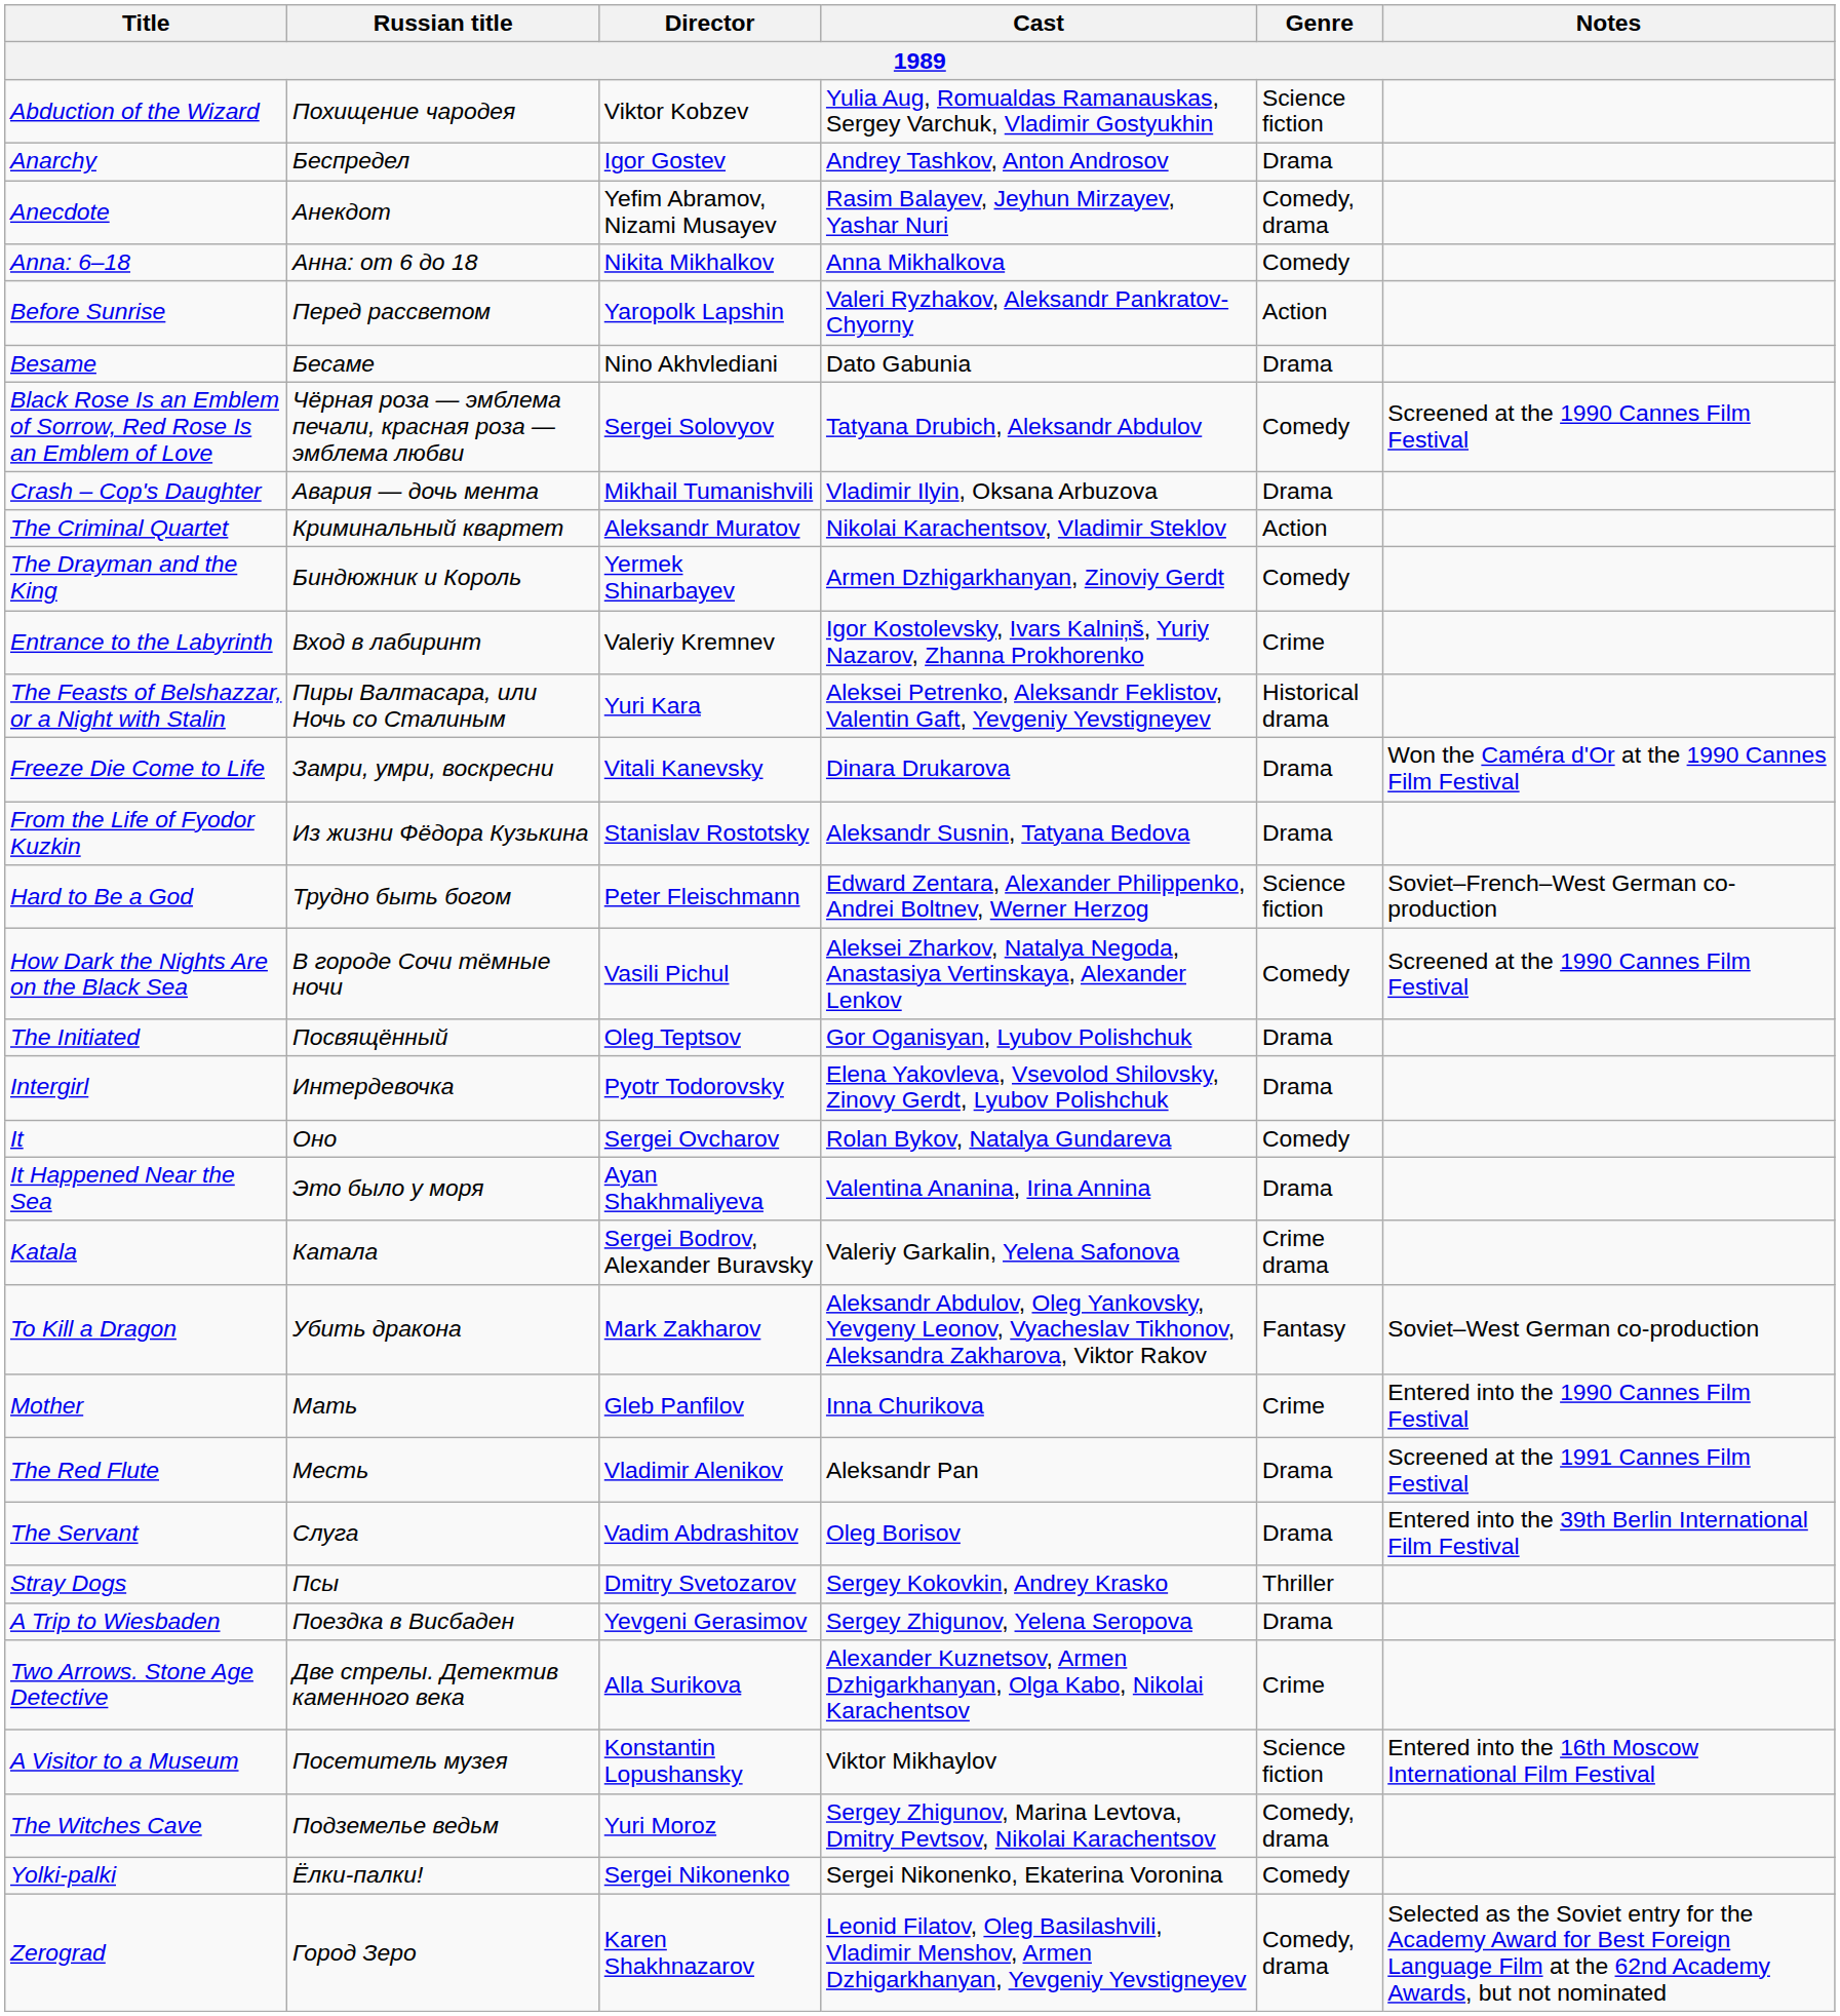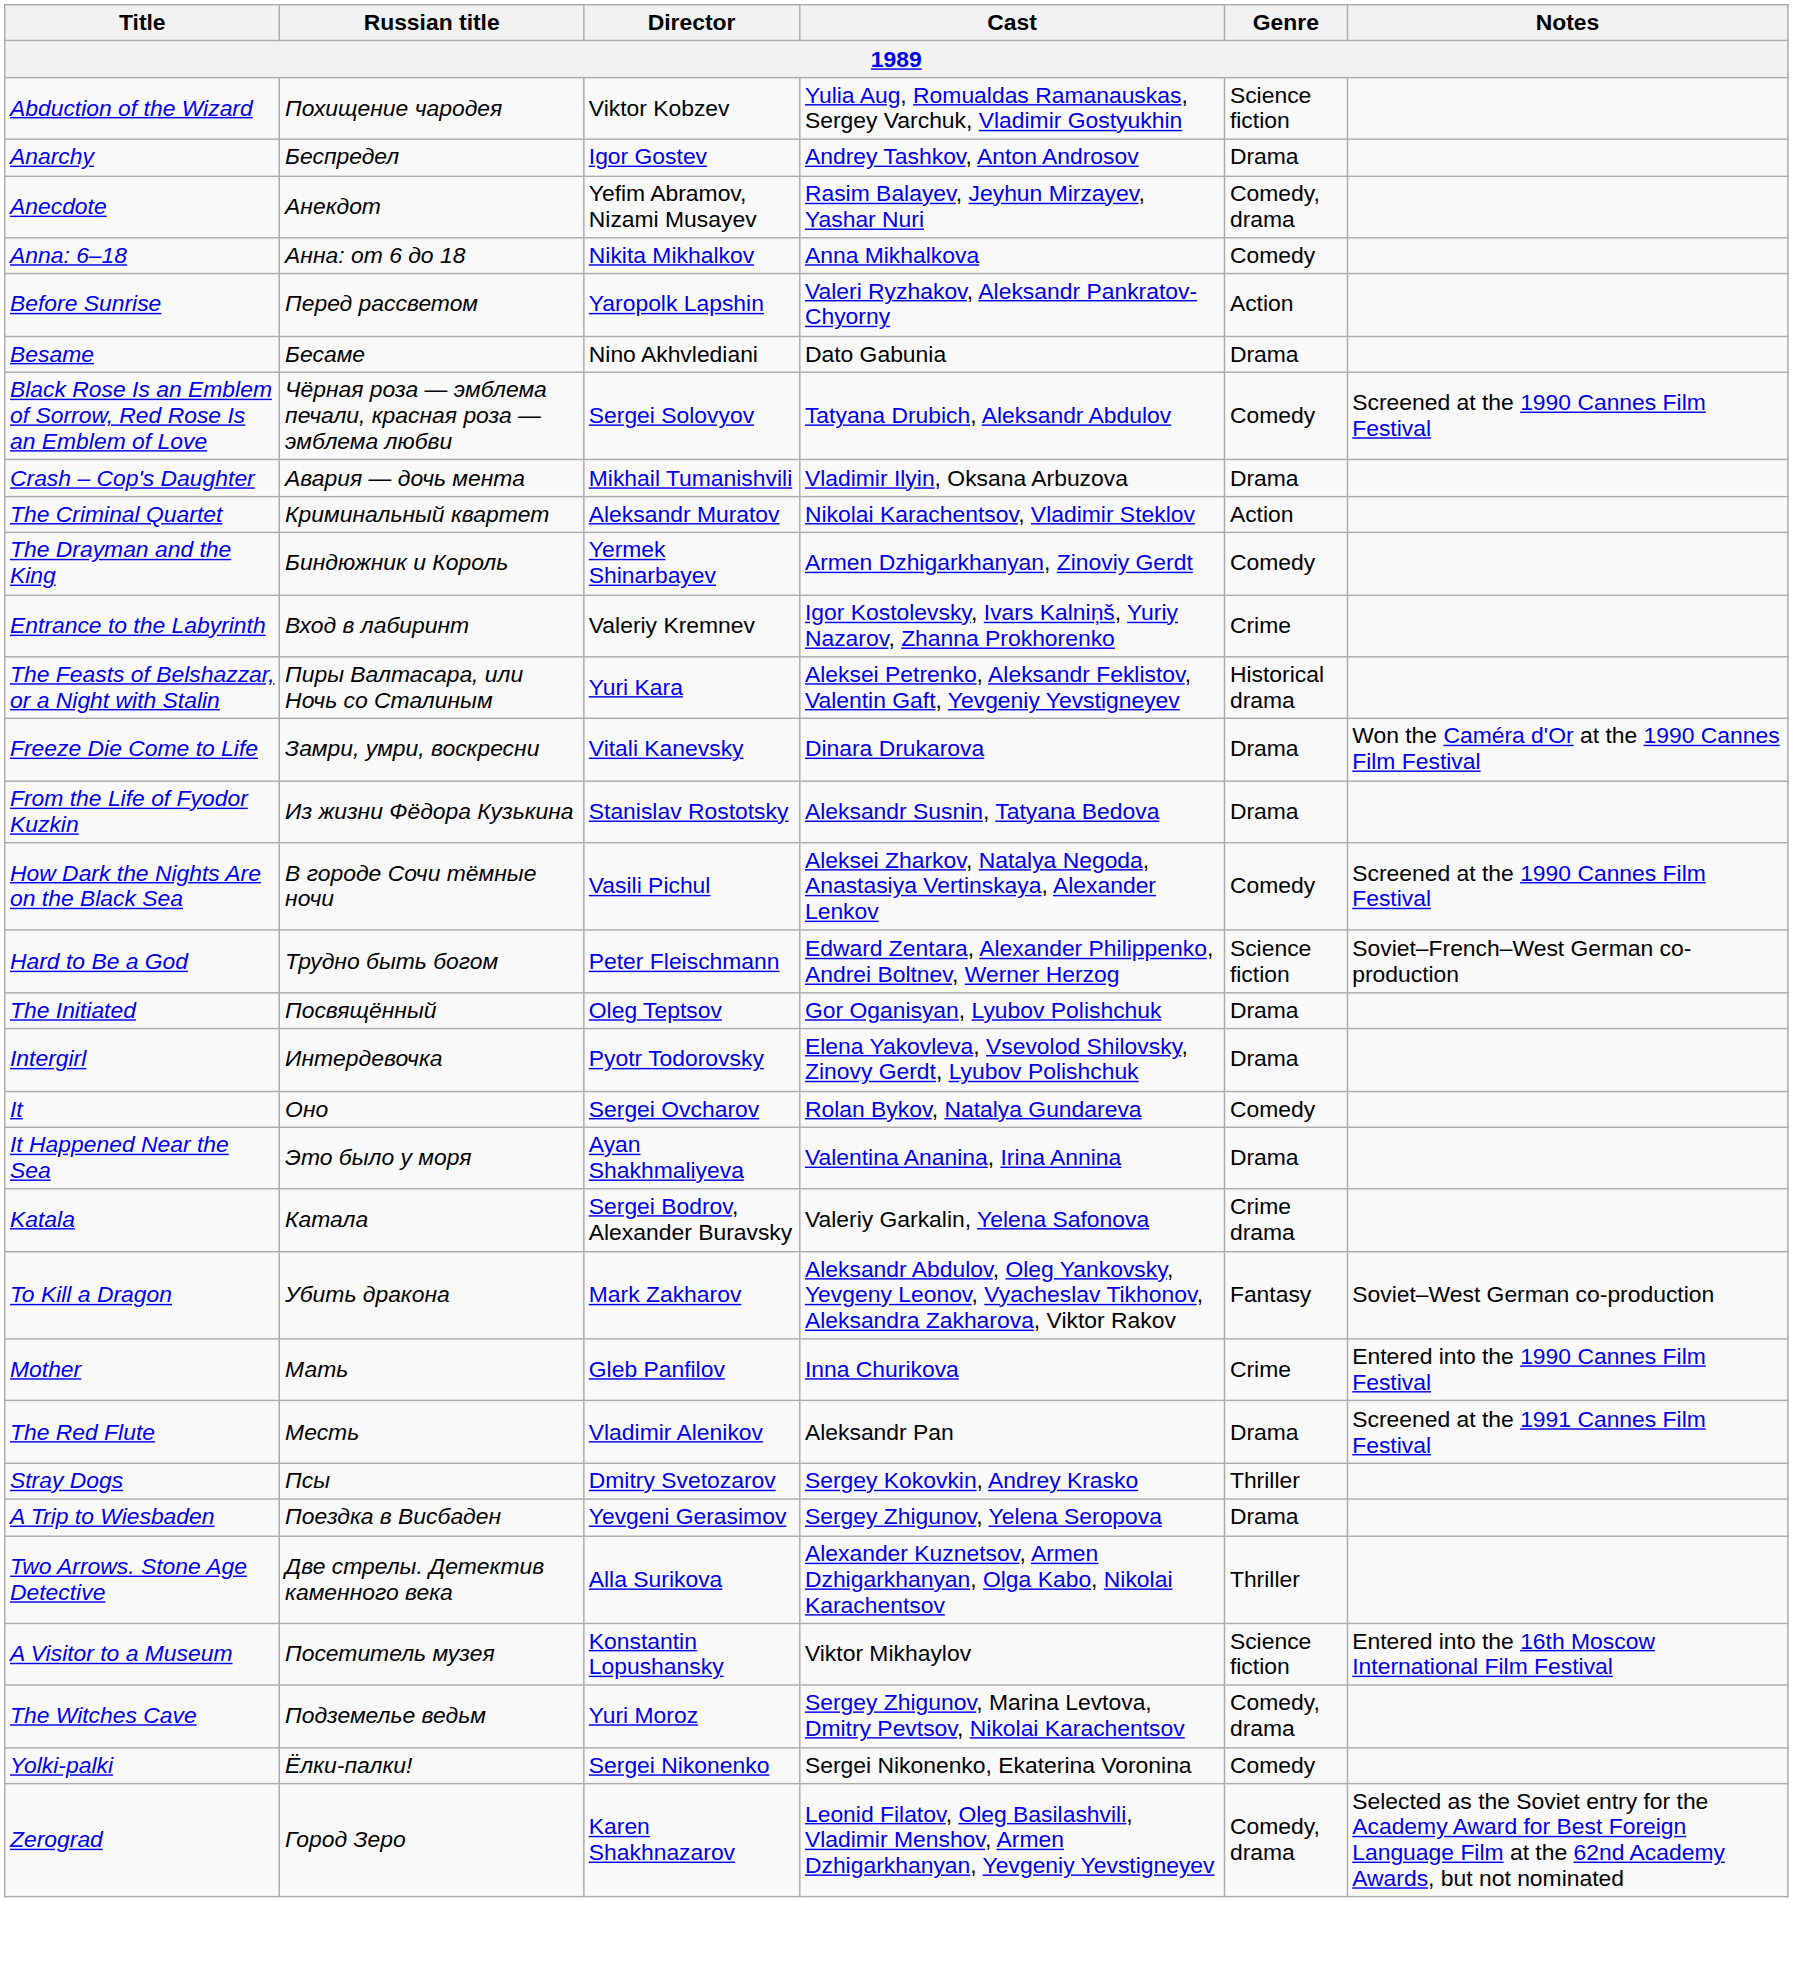 <table class="wikitable sortable">
 <tr>
 <th>Title</th>
 <th>Russian title</th>
 <th>Director</th>
 <th>Cast</th>
 <th>Genre</th>
 <th>Notes</th>
 </tr>
 <tr>
 <th colspan="6"><a href='#'>1989</a></th>
 </tr>
 <tr>
 <td><em><a href='#'>Abduction of the Wizard</a></em></td>
 <td><em>Похищение чародея</em></td>
 <td>Viktor Kobzev</td>
 <td><a href='#'>Yulia Aug</a>, <a href='#'>Romualdas Ramanauskas</a>, Sergey Varchuk, <a href='#'>Vladimir Gostyukhin</a></td>
 <td>Science fiction</td>
 <td></td>
 </tr>
 <tr>
 <td><em><a href='#'>Anarchy</a></em></td>
 <td><em>Беспредел</em></td>
 <td><a href='#'>Igor Gostev</a></td>
 <td><a href='#'>Andrey Tashkov</a>, <a href='#'>Anton Androsov</a></td>
 <td>Drama</td>
 <td></td>
 </tr>
 <tr>
 <td><em><a href='#'>Anecdote</a></em></td>
 <td><em>Анекдот</em></td>
 <td>Yefim Abramov, Nizami Musayev</td>
 <td><a href='#'>Rasim Balayev</a>, <a href='#'>Jeyhun Mirzayev</a>, <a href='#'>Yashar Nuri</a></td>
 <td>Comedy, drama</td>
 <td></td>
 </tr>
 <tr>
 <td><em><a href='#'>Anna: 6–18</a></em></td>
 <td><em>Анна: от 6 до 18</em></td>
 <td><a href='#'>Nikita Mikhalkov</a></td>
 <td><a href='#'>Anna Mikhalkova</a></td>
 <td>Comedy</td>
 <td></td>
 </tr>
 <tr>
 <td><em><a href='#'>Before Sunrise</a></em></td>
 <td><em>Перед рассветом</em></td>
 <td><a href='#'>Yaropolk Lapshin</a></td>
 <td><a href='#'>Valeri Ryzhakov</a>, <a href='#'>Aleksandr Pankratov-Chyorny</a></td>
 <td>Action</td>
 <td></td>
 </tr>
 <tr>
 <td><em><a href='#'>Besame</a></em></td>
 <td><em>Бесаме</em></td>
 <td>Nino Akhvlediani</td>
 <td>Dato Gabunia</td>
 <td>Drama</td>
 <td></td>
 </tr>
 <tr>
 <td><em><a href='#'>Black Rose Is an Emblem of Sorrow, Red Rose Is an Emblem of Love</a></em></td>
 <td><em>Чёрная роза — эмблема печали, красная роза — эмблема любви</em></td>
 <td><a href='#'>Sergei Solovyov</a></td>
 <td><a href='#'>Tatyana Drubich</a>, <a href='#'>Aleksandr Abdulov</a></td>
 <td>Comedy</td>
 <td>Screened at the <a href='#'>1990 Cannes Film Festival</a></td>
 </tr>
 <tr>
 <td><em><a href='#'>Crash – Cop's Daughter</a></em></td>
 <td><em>Авария — дочь мента</em></td>
 <td><a href='#'>Mikhail Tumanishvili</a></td>
 <td><a href='#'>Vladimir Ilyin</a>, Oksana Arbuzova</td>
 <td>Drama</td>
 <td></td>
 </tr>
 <tr>
 <td><em><a href='#'>The Criminal Quartet</a></em></td>
 <td><em>Криминальный квартет</em></td>
 <td><a href='#'>Aleksandr Muratov</a></td>
 <td><a href='#'>Nikolai Karachentsov</a>, <a href='#'>Vladimir Steklov</a></td>
 <td>Action</td>
 <td></td>
 </tr>
 <tr>
 <td><em><a href='#'>The Drayman and the King</a></em></td>
 <td><em>Биндюжник и Король</em></td>
 <td><a href='#'>Yermek Shinarbayev</a></td>
 <td><a href='#'>Armen Dzhigarkhanyan</a>, <a href='#'>Zinoviy Gerdt</a></td>
 <td>Comedy</td>
 <td></td>
 </tr>
 <tr>
 <td><em><a href='#'>Entrance to the Labyrinth</a></em></td>
 <td><em>Вход в лабиринт</em></td>
 <td>Valeriy Kremnev</td>
 <td><a href='#'>Igor Kostolevsky</a>, <a href='#'>Ivars Kalniņš</a>, <a href='#'>Yuriy Nazarov</a>, <a href='#'>Zhanna Prokhorenko</a></td>
 <td>Crime</td>
 <td></td>
 </tr>
 <tr>
 <td><em><a href='#'>The Feasts of Belshazzar, or a Night with Stalin</a></em></td>
 <td><em>Пиры Валтасара, или Ночь со Сталиным</em></td>
 <td><a href='#'>Yuri Kara</a></td>
 <td><a href='#'>Aleksei Petrenko</a>, <a href='#'>Aleksandr Feklistov</a>, <a href='#'>Valentin Gaft</a>, <a href='#'>Yevgeniy Yevstigneyev</a></td>
 <td>Historical drama</td>
 <td></td>
 </tr>
 <tr>
 <td><em><a href='#'>Freeze Die Come to Life</a></em></td>
 <td><em>Замри, умри, воскресни</em></td>
 <td><a href='#'>Vitali Kanevsky</a></td>
 <td><a href='#'>Dinara Drukarova</a></td>
 <td>Drama</td>
 <td>Won the <a href='#'>Caméra d'Or</a> at the <a href='#'>1990 Cannes Film Festival</a></td>
 </tr>
 <tr>
 <td><em><a href='#'>From the Life of Fyodor Kuzkin</a></em></td>
 <td><em>Из жизни Фёдора Кузькина</em></td>
 <td><a href='#'>Stanislav Rostotsky</a></td>
 <td><a href='#'>Aleksandr Susnin</a>, <a href='#'>Tatyana Bedova</a></td>
 <td>Drama</td>
 <td></td>
 </tr>
 <tr>
+<td><em><a href='#'>How Dark the Nights Are on the Black Sea</a></em></td>
+<td><em>В городе Сочи тёмные ночи</em></td>
+<td><a href='#'>Vasili Pichul</a></td>
+<td><a href='#'>Aleksei Zharkov</a>, <a href='#'>Natalya Negoda</a>, <a href='#'>Anastasiya Vertinskaya</a>, <a href='#'>Alexander Lenkov</a></td>
+<td>Comedy</td>
+<td>Screened at the <a href='#'>1990 Cannes Film Festival</a></td>
+</tr>
+<tr>
 <td><em><a href='#'>Hard to Be a God</a></em></td>
 <td><em>Трудно быть богом</em></td>
 <td><a href='#'>Peter Fleischmann</a></td>
 <td><a href='#'>Edward Zentara</a>, <a href='#'>Alexander Philippenko</a>, <a href='#'>Andrei Boltnev</a>, <a href='#'>Werner Herzog</a></td>
 <td>Science fiction</td>
 <td>Soviet–French–West German co-production</td>
-</tr>
-<tr>
-<td><em><a href='#'>How Dark the Nights Are on the Black Sea</a></em></td>
-<td><em>В городе Сочи тёмные ночи</em></td>
-<td><a href='#'>Vasili Pichul</a></td>
-<td><a href='#'>Aleksei Zharkov</a>, <a href='#'>Natalya Negoda</a>, <a href='#'>Anastasiya Vertinskaya</a>, <a href='#'>Alexander Lenkov</a></td>
-<td>Comedy</td>
-<td>Screened at the <a href='#'>1990 Cannes Film Festival</a></td>
 </tr>
 <tr>
 <td><em><a href='#'>The Initiated</a></em></td>
 <td><em>Посвящённый</em></td>
 <td><a href='#'>Oleg Teptsov</a></td>
 <td><a href='#'>Gor Oganisyan</a>, <a href='#'>Lyubov Polishchuk</a></td>
 <td>Drama</td>
 <td></td>
 </tr>
 <tr>
 <td><em><a href='#'>Intergirl</a></em></td>
 <td><em>Интердевочка</em></td>
 <td><a href='#'>Pyotr Todorovsky</a></td>
 <td><a href='#'>Elena Yakovleva</a>, <a href='#'>Vsevolod Shilovsky</a>, <a href='#'>Zinovy Gerdt</a>, <a href='#'>Lyubov Polishchuk</a></td>
 <td>Drama</td>
 <td></td>
 </tr>
 <tr>
 <td><em><a href='#'>It</a></em></td>
 <td><em>Оно</em></td>
 <td><a href='#'>Sergei Ovcharov</a></td>
 <td><a href='#'>Rolan Bykov</a>, <a href='#'>Natalya Gundareva</a></td>
 <td>Comedy</td>
 <td></td>
 </tr>
 <tr>
 <td><em><a href='#'>It Happened Near the Sea</a></em></td>
 <td><em>Это было у моря</em></td>
 <td><a href='#'>Ayan Shakhmaliyeva</a></td>
 <td><a href='#'>Valentina Ananina</a>, <a href='#'>Irina Annina</a></td>
 <td>Drama</td>
 <td></td>
 </tr>
 <tr>
 <td><em><a href='#'>Katala</a></em></td>
 <td><em>Катала</em></td>
 <td><a href='#'>Sergei Bodrov</a>, Alexander Buravsky</td>
 <td>Valeriy Garkalin, <a href='#'>Yelena Safonova</a></td>
 <td>Crime drama</td>
 <td></td>
 </tr>
 <tr>
 <td><em><a href='#'>To Kill a Dragon</a></em></td>
 <td><em>Убить дракона</em></td>
 <td><a href='#'>Mark Zakharov</a></td>
 <td><a href='#'>Aleksandr Abdulov</a>, <a href='#'>Oleg Yankovsky</a>, <a href='#'>Yevgeny Leonov</a>, <a href='#'>Vyacheslav Tikhonov</a>, <a href='#'>Aleksandra Zakharova</a>, Viktor Rakov</td>
 <td>Fantasy</td>
 <td>Soviet–West German co-production</td>
 </tr>
 <tr>
 <td><em><a href='#'>Mother</a></em></td>
 <td><em>Мать</em></td>
 <td><a href='#'>Gleb Panfilov</a></td>
 <td><a href='#'>Inna Churikova</a></td>
 <td>Crime</td>
 <td>Entered into the <a href='#'>1990 Cannes Film Festival</a></td>
 </tr>
 <tr>
 <td><em><a href='#'>The Red Flute</a></em></td>
 <td><em>Месть</em></td>
 <td><a href='#'>Vladimir Alenikov</a></td>
 <td>Aleksandr Pan</td>
 <td>Drama</td>
 <td>Screened at the <a href='#'>1991 Cannes Film Festival</a></td>
 </tr>
 <tr>
-<td><em><a href='#'>The Servant</a></em></td>
-<td><em>Слуга</em></td>
-<td><a href='#'>Vadim Abdrashitov</a></td>
-<td><a href='#'>Oleg Borisov</a></td>
-<td>Drama</td>
-<td>Entered into the <a href='#'>39th Berlin International Film Festival</a></td>
-</tr>
-<tr>
 <td><em><a href='#'>Stray Dogs</a></em></td>
 <td><em>Псы</em></td>
 <td><a href='#'>Dmitry Svetozarov</a></td>
 <td><a href='#'>Sergey Kokovkin</a>, <a href='#'>Andrey Krasko</a></td>
 <td>Thriller</td>
 <td></td>
 </tr>
 <tr>
 <td><em><a href='#'>A Trip to Wiesbaden</a></em></td>
 <td><em>Поездка в Висбаден</em></td>
 <td><a href='#'>Yevgeni Gerasimov</a></td>
 <td><a href='#'>Sergey Zhigunov</a>, <a href='#'>Yelena Seropova</a></td>
 <td>Drama</td>
 <td></td>
 </tr>
 <tr>
 <td><em><a href='#'>Two Arrows. Stone Age Detective</a></em></td>
 <td><em>Две стрелы. Детектив каменного века</em></td>
 <td><a href='#'>Alla Surikova</a></td>
 <td><a href='#'>Alexander Kuznetsov</a>, <a href='#'>Armen Dzhigarkhanyan</a>, <a href='#'>Olga Kabo</a>, <a href='#'>Nikolai Karachentsov</a></td>
-<td>Crime</td>
+<td>Thriller</td>
 <td></td>
 </tr>
 <tr>
 <td><em><a href='#'>A Visitor to a Museum</a></em></td>
 <td><em>Посетитель музея</em></td>
 <td><a href='#'>Konstantin Lopushansky</a></td>
 <td>Viktor Mikhaylov</td>
 <td>Science fiction</td>
 <td>Entered into the <a href='#'>16th Moscow International Film Festival</a></td>
 </tr>
 <tr>
 <td><em><a href='#'>The Witches Cave</a></em></td>
 <td><em>Подземелье ведьм</em></td>
 <td><a href='#'>Yuri Moroz</a></td>
 <td><a href='#'>Sergey Zhigunov</a>, Marina Levtova, <a href='#'>Dmitry Pevtsov</a>, <a href='#'>Nikolai Karachentsov</a></td>
 <td>Comedy, drama</td>
 <td></td>
 </tr>
 <tr>
 <td><em><a href='#'>Yolki-palki</a></em></td>
 <td><em>Ёлки-палки!</em></td>
 <td><a href='#'>Sergei Nikonenko</a></td>
 <td>Sergei Nikonenko, Ekaterina Voronina</td>
 <td>Comedy</td>
 <td></td>
 </tr>
 <tr>
 <td><em><a href='#'>Zerograd</a></em></td>
 <td><em>Город Зеро</em></td>
 <td><a href='#'>Karen Shakhnazarov</a></td>
 <td><a href='#'>Leonid Filatov</a>, <a href='#'>Oleg Basilashvili</a>, <a href='#'>Vladimir Menshov</a>, <a href='#'>Armen Dzhigarkhanyan</a>, <a href='#'>Yevgeniy Yevstigneyev</a></td>
 <td>Comedy, drama</td>
 <td>Selected as the Soviet entry for the <a href='#'>Academy Award for Best Foreign Language Film</a> at the <a href='#'>62nd Academy Awards</a>, but not nominated</td>
 </tr>
 </table>
